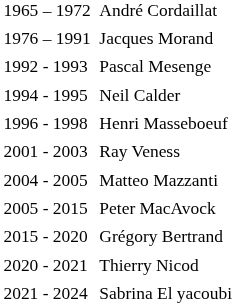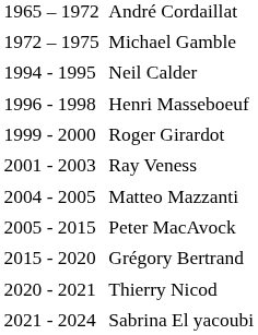 <table cellpadding="3">
 <tr>
 <td>1965 – 1972</td>
 <td>André Cordaillat</td>
 </tr>
 <tr>
-<td>1976 – 1991</td>
-<td>Jacques Morand</td>
-</tr>
-<tr>
-<td>1992 - 1993</td>
-<td>Pascal Mesenge</td>
+<td>1972 – 1975</td>
+<td>Michael Gamble</td>
 </tr>
 <tr>
 <td>1994 - 1995</td>
 <td>Neil Calder</td>
 </tr>
 <tr>
 <td>1996 - 1998</td>
 <td>Henri Masseboeuf</td>
+</tr>
+<tr>
+<td>1999 - 2000</td>
+<td>Roger Girardot</td>
 </tr>
 <tr>
 <td>2001 - 2003</td>
 <td>Ray Veness</td>
 </tr>
 <tr>
 <td>2004 - 2005</td>
 <td>Matteo Mazzanti</td>
 </tr>
 <tr>
 <td>2005 - 2015</td>
 <td>Peter MacAvock</td>
 </tr>
 <tr>
 <td>2015 - 2020</td>
 <td>Grégory Bertrand</td>
 </tr>
 <tr>
 <td>2020 - 2021</td>
 <td>Thierry Nicod</td>
 </tr>
 <tr>
 <td>2021 - 2024</td>
 <td>Sabrina El yacoubi</td>
 </tr>
 </table>
